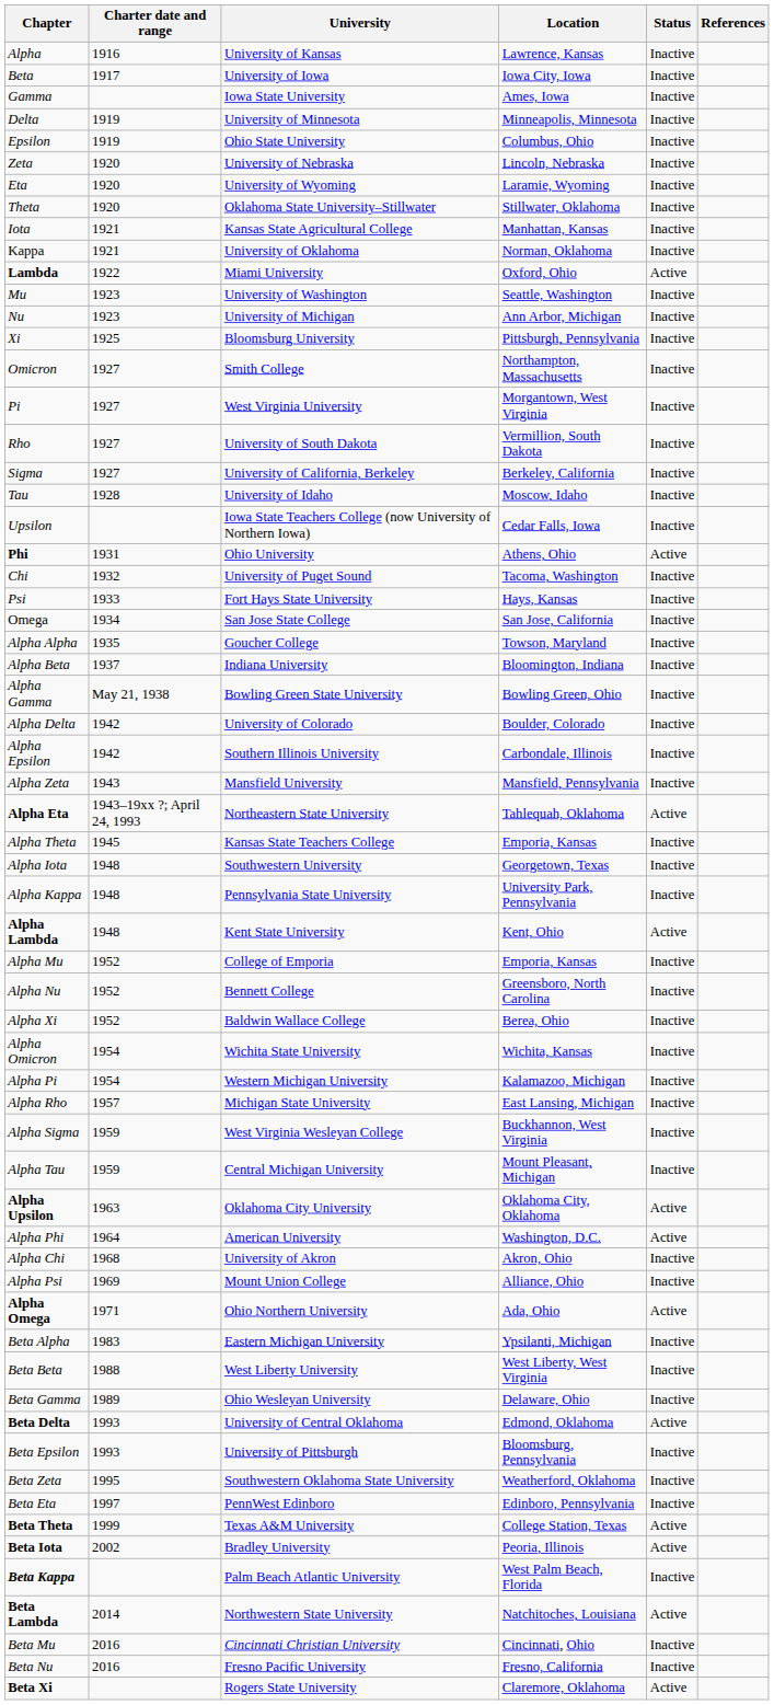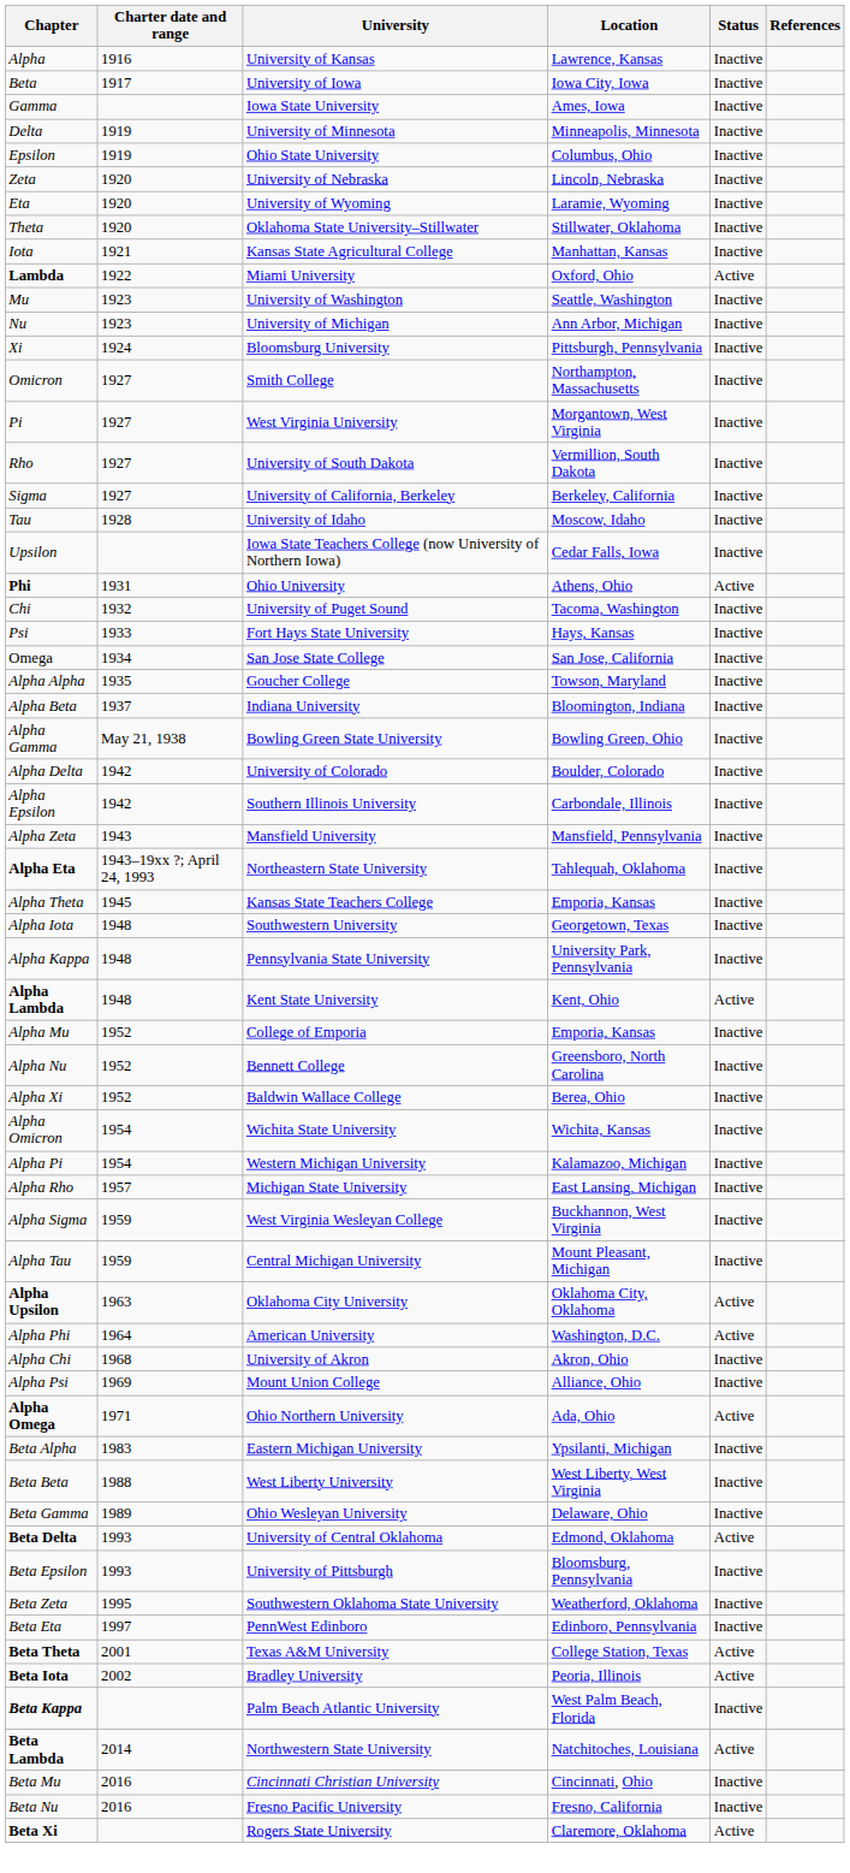 <table class="sortable wikitable" style="width:100%;">
 <tr>
 <th>Chapter</th>
 <th>Charter date and range</th>
 <th>University</th>
 <th>Location</th>
 <th>Status</th>
 <th>References</th>
 </tr>
 <tr>
 <td><em>Alpha</em></td>
 <td>1916</td>
 <td><a href='#'>University of Kansas</a></td>
 <td><a href='#'>Lawrence, Kansas</a></td>
 <td>Inactive</td>
 <td></td>
 </tr>
 <tr>
 <td><em>Beta</em></td>
 <td>1917</td>
 <td><a href='#'>University of Iowa</a></td>
 <td><a href='#'>Iowa City, Iowa</a></td>
 <td>Inactive</td>
 <td></td>
 </tr>
 <tr>
 <td><em>Gamma</em></td>
 <td></td>
 <td><a href='#'>Iowa State University</a></td>
 <td><a href='#'>Ames, Iowa</a></td>
 <td>Inactive</td>
 <td></td>
 </tr>
 <tr>
 <td><em>Delta</em></td>
 <td>1919</td>
 <td><a href='#'>University of Minnesota</a></td>
 <td><a href='#'>Minneapolis, Minnesota</a></td>
 <td>Inactive</td>
 <td></td>
 </tr>
 <tr>
 <td><em>Epsilon</em></td>
 <td>1919</td>
 <td><a href='#'>Ohio State University</a></td>
 <td><a href='#'>Columbus, Ohio</a></td>
 <td>Inactive</td>
 <td></td>
 </tr>
 <tr>
 <td><em>Zeta</em></td>
 <td>1920</td>
 <td><a href='#'>University of Nebraska</a></td>
 <td><a href='#'>Lincoln, Nebraska</a></td>
 <td>Inactive</td>
 <td></td>
 </tr>
 <tr>
 <td><em>Eta</em></td>
 <td>1920</td>
 <td><a href='#'>University of Wyoming</a></td>
 <td><a href='#'>Laramie, Wyoming</a></td>
 <td>Inactive</td>
 <td></td>
 </tr>
 <tr>
 <td><em>Theta</em></td>
 <td>1920</td>
 <td><a href='#'>Oklahoma State University–Stillwater</a></td>
 <td><a href='#'>Stillwater, Oklahoma</a></td>
 <td>Inactive</td>
 <td></td>
 </tr>
 <tr>
 <td><em>Iota</em></td>
 <td>1921</td>
 <td><a href='#'>Kansas State Agricultural College</a></td>
 <td><a href='#'>Manhattan, Kansas</a></td>
 <td>Inactive</td>
 <td></td>
 </tr>
 <tr>
-<td>Kappa</td>
-<td>1921</td>
-<td><a href='#'>University of Oklahoma</a></td>
-<td><a href='#'>Norman, Oklahoma</a></td>
-<td>Inactive</td>
-<td></td>
-</tr>
-<tr>
 <td><strong>Lambda</strong></td>
 <td>1922</td>
 <td><a href='#'>Miami University</a></td>
 <td><a href='#'>Oxford, Ohio</a></td>
 <td>Active</td>
 <td></td>
 </tr>
 <tr>
 <td><em>Mu</em></td>
 <td>1923</td>
 <td><a href='#'>University of Washington</a></td>
 <td><a href='#'>Seattle, Washington</a></td>
 <td>Inactive</td>
 <td></td>
 </tr>
 <tr>
 <td><em>Nu</em></td>
 <td>1923</td>
 <td><a href='#'>University of Michigan</a></td>
 <td><a href='#'>Ann Arbor, Michigan</a></td>
 <td>Inactive</td>
 <td></td>
 </tr>
 <tr>
 <td><em>Xi</em></td>
-<td>1925</td>
+<td>1924</td>
 <td><a href='#'>Bloomsburg University</a></td>
 <td><a href='#'>Pittsburgh, Pennsylvania</a></td>
 <td>Inactive</td>
 <td></td>
 </tr>
 <tr>
 <td><em>Omicron</em></td>
 <td>1927</td>
 <td><a href='#'>Smith College</a></td>
 <td><a href='#'>Northampton, Massachusetts</a></td>
 <td>Inactive</td>
 <td></td>
 </tr>
 <tr>
 <td><em>Pi</em></td>
 <td>1927</td>
 <td><a href='#'>West Virginia University</a></td>
 <td><a href='#'>Morgantown, West Virginia</a></td>
 <td>Inactive</td>
 <td></td>
 </tr>
 <tr>
 <td><em>Rho</em></td>
 <td>1927</td>
 <td><a href='#'>University of South Dakota</a></td>
 <td><a href='#'>Vermillion, South Dakota</a></td>
 <td>Inactive</td>
 <td></td>
 </tr>
 <tr>
 <td><em>Sigma</em></td>
 <td>1927</td>
 <td><a href='#'>University of California, Berkeley</a></td>
 <td><a href='#'>Berkeley, California</a></td>
 <td>Inactive</td>
 <td></td>
 </tr>
 <tr>
 <td><em>Tau</em></td>
 <td>1928</td>
 <td><a href='#'>University of Idaho</a></td>
 <td><a href='#'>Moscow, Idaho</a></td>
 <td>Inactive</td>
 <td></td>
 </tr>
 <tr>
 <td><em>Upsilon</em></td>
 <td></td>
 <td><a href='#'>Iowa State Teachers College</a> (now University of Northern Iowa)</td>
 <td><a href='#'>Cedar Falls, Iowa</a></td>
 <td>Inactive</td>
 <td></td>
 </tr>
 <tr>
 <td><strong>Phi</strong></td>
 <td>1931</td>
 <td><a href='#'>Ohio University</a></td>
 <td><a href='#'>Athens, Ohio</a></td>
 <td>Active</td>
 <td></td>
 </tr>
 <tr>
 <td><em>Chi</em></td>
 <td>1932</td>
 <td><a href='#'>University of Puget Sound</a></td>
 <td><a href='#'>Tacoma, Washington</a></td>
 <td>Inactive</td>
 <td></td>
 </tr>
 <tr>
 <td><em>Psi</em></td>
 <td>1933</td>
 <td><a href='#'>Fort Hays State University</a></td>
 <td><a href='#'>Hays, Kansas</a></td>
 <td>Inactive</td>
 <td></td>
 </tr>
 <tr>
 <td>Omega</td>
 <td>1934</td>
 <td><a href='#'>San Jose State College</a></td>
 <td><a href='#'>San Jose, California</a></td>
 <td>Inactive</td>
 <td></td>
 </tr>
 <tr>
 <td><em>Alpha Alpha</em></td>
 <td>1935</td>
 <td><a href='#'>Goucher College</a></td>
 <td><a href='#'>Towson, Maryland</a></td>
 <td>Inactive</td>
 <td></td>
 </tr>
 <tr>
 <td><em>Alpha Beta</em></td>
 <td>1937</td>
 <td><a href='#'>Indiana University</a></td>
 <td><a href='#'>Bloomington, Indiana</a></td>
 <td>Inactive</td>
 <td></td>
 </tr>
 <tr>
 <td><em>Alpha Gamma</em></td>
 <td>May 21, 1938</td>
 <td><a href='#'>Bowling Green State University</a></td>
 <td><a href='#'>Bowling Green, Ohio</a></td>
 <td>Inactive</td>
 <td></td>
 </tr>
 <tr>
 <td><em>Alpha Delta</em></td>
 <td>1942</td>
 <td><a href='#'>University of Colorado</a></td>
 <td><a href='#'>Boulder, Colorado</a></td>
 <td>Inactive</td>
 <td></td>
 </tr>
 <tr>
 <td><em>Alpha Epsilon</em></td>
 <td>1942</td>
 <td><a href='#'>Southern Illinois University</a></td>
 <td><a href='#'>Carbondale, Illinois</a></td>
 <td>Inactive</td>
 <td></td>
 </tr>
 <tr>
 <td><em>Alpha Zeta</em></td>
 <td>1943</td>
 <td><a href='#'>Mansfield University</a></td>
 <td><a href='#'>Mansfield, Pennsylvania</a></td>
 <td>Inactive</td>
 <td></td>
 </tr>
 <tr>
 <td><strong>Alpha Eta</strong></td>
 <td>1943–19xx ?; April 24, 1993</td>
 <td><a href='#'>Northeastern State University</a></td>
 <td><a href='#'>Tahlequah, Oklahoma</a></td>
-<td>Active</td>
+<td>Inactive</td>
 <td></td>
 </tr>
 <tr>
 <td><em>Alpha Theta</em></td>
 <td>1945</td>
 <td><a href='#'>Kansas State Teachers College</a></td>
 <td><a href='#'>Emporia, Kansas</a></td>
 <td>Inactive</td>
 <td></td>
 </tr>
 <tr>
 <td><em>Alpha Iota</em></td>
 <td>1948</td>
 <td><a href='#'>Southwestern University</a></td>
 <td><a href='#'>Georgetown, Texas</a></td>
 <td>Inactive</td>
 <td></td>
 </tr>
 <tr>
 <td><em>Alpha Kappa</em></td>
 <td>1948</td>
 <td><a href='#'>Pennsylvania State University</a></td>
 <td><a href='#'>University Park, Pennsylvania</a></td>
 <td>Inactive</td>
 <td></td>
 </tr>
 <tr>
 <td><strong>Alpha Lambda</strong></td>
 <td>1948</td>
 <td><a href='#'>Kent State University</a></td>
 <td><a href='#'>Kent, Ohio</a></td>
 <td>Active</td>
 <td></td>
 </tr>
 <tr>
 <td><em>Alpha Mu</em></td>
 <td>1952</td>
 <td><a href='#'>College of Emporia</a></td>
 <td><a href='#'>Emporia, Kansas</a></td>
 <td>Inactive</td>
 <td></td>
 </tr>
 <tr>
 <td><em>Alpha Nu</em></td>
 <td>1952</td>
 <td><a href='#'>Bennett College</a></td>
 <td><a href='#'>Greensboro, North Carolina</a></td>
 <td>Inactive</td>
 <td></td>
 </tr>
 <tr>
 <td><em>Alpha Xi</em></td>
 <td>1952</td>
 <td><a href='#'>Baldwin Wallace College</a></td>
 <td><a href='#'>Berea, Ohio</a></td>
 <td>Inactive</td>
 <td></td>
 </tr>
 <tr>
 <td><em>Alpha Omicron</em></td>
 <td>1954</td>
 <td><a href='#'>Wichita State University</a></td>
 <td><a href='#'>Wichita, Kansas</a></td>
 <td>Inactive</td>
 <td></td>
 </tr>
 <tr>
 <td><em>Alpha Pi</em></td>
 <td>1954</td>
 <td><a href='#'>Western Michigan University</a></td>
 <td><a href='#'>Kalamazoo, Michigan</a></td>
 <td>Inactive</td>
 <td></td>
 </tr>
 <tr>
 <td><em>Alpha Rho</em></td>
 <td>1957</td>
 <td><a href='#'>Michigan State University</a></td>
 <td><a href='#'>East Lansing, Michigan</a></td>
 <td>Inactive</td>
 <td></td>
 </tr>
 <tr>
 <td><em>Alpha Sigma</em></td>
 <td>1959</td>
 <td><a href='#'>West Virginia Wesleyan College</a></td>
 <td><a href='#'>Buckhannon, West Virginia</a></td>
 <td>Inactive</td>
 <td></td>
 </tr>
 <tr>
 <td><em>Alpha Tau</em></td>
 <td>1959</td>
 <td><a href='#'>Central Michigan University</a></td>
 <td><a href='#'>Mount Pleasant, Michigan</a></td>
 <td>Inactive</td>
 <td></td>
 </tr>
 <tr>
 <td><strong>Alpha Upsilon</strong></td>
 <td>1963</td>
 <td><a href='#'>Oklahoma City University</a></td>
 <td><a href='#'>Oklahoma City, Oklahoma</a></td>
 <td>Active</td>
 <td></td>
 </tr>
 <tr>
 <td><em>Alpha Phi</em></td>
 <td>1964</td>
 <td><a href='#'>American University</a></td>
 <td><a href='#'>Washington, D.C.</a></td>
 <td>Active</td>
 <td></td>
 </tr>
 <tr>
 <td><em>Alpha Chi</em></td>
 <td>1968</td>
 <td><a href='#'>University of Akron</a></td>
 <td><a href='#'>Akron, Ohio</a></td>
 <td>Inactive</td>
 <td></td>
 </tr>
 <tr>
 <td><em>Alpha Psi</em></td>
 <td>1969</td>
 <td><a href='#'>Mount Union College</a></td>
 <td><a href='#'>Alliance, Ohio</a></td>
 <td>Inactive</td>
 <td></td>
 </tr>
 <tr>
 <td><strong>Alpha Omega</strong></td>
 <td>1971</td>
 <td><a href='#'>Ohio Northern University</a></td>
 <td><a href='#'>Ada, Ohio</a></td>
 <td>Active</td>
 <td></td>
 </tr>
 <tr>
 <td><em>Beta Alpha</em></td>
 <td>1983</td>
 <td><a href='#'>Eastern Michigan University</a></td>
 <td><a href='#'>Ypsilanti, Michigan</a></td>
 <td>Inactive</td>
 <td></td>
 </tr>
 <tr>
 <td><em>Beta Beta</em></td>
 <td>1988</td>
 <td><a href='#'>West Liberty University</a></td>
 <td><a href='#'>West Liberty, West Virginia</a></td>
 <td>Inactive</td>
 <td></td>
 </tr>
 <tr>
 <td><em>Beta Gamma</em></td>
 <td>1989</td>
 <td><a href='#'>Ohio Wesleyan University</a></td>
 <td><a href='#'>Delaware, Ohio</a></td>
 <td>Inactive</td>
 <td></td>
 </tr>
 <tr>
 <td><strong>Beta Delta</strong></td>
 <td>1993</td>
 <td><a href='#'>University of Central Oklahoma</a></td>
 <td><a href='#'>Edmond, Oklahoma</a></td>
 <td>Active</td>
 <td></td>
 </tr>
 <tr>
 <td><em>Beta Epsilon</em></td>
 <td>1993</td>
 <td><a href='#'>University of Pittsburgh</a></td>
 <td><a href='#'>Bloomsburg, Pennsylvania</a></td>
 <td>Inactive</td>
 <td></td>
 </tr>
 <tr>
 <td><em>Beta Zeta</em></td>
 <td>1995</td>
 <td><a href='#'>Southwestern Oklahoma State University</a></td>
 <td><a href='#'>Weatherford, Oklahoma</a></td>
 <td>Inactive</td>
 <td></td>
 </tr>
 <tr>
 <td><em>Beta Eta</em></td>
 <td>1997</td>
 <td><a href='#'>PennWest Edinboro</a></td>
 <td><a href='#'>Edinboro, Pennsylvania</a></td>
 <td>Inactive</td>
 <td></td>
 </tr>
 <tr>
 <td><strong>Beta Theta</strong></td>
-<td>1999</td>
+<td>2001</td>
 <td><a href='#'>Texas A&M University</a></td>
 <td><a href='#'>College Station, Texas</a></td>
 <td>Active</td>
 <td></td>
 </tr>
 <tr>
 <td><strong>Beta Iota</strong></td>
 <td>2002</td>
 <td><a href='#'>Bradley University</a></td>
 <td><a href='#'>Peoria, Illinois</a></td>
 <td>Active</td>
 <td></td>
 </tr>
 <tr>
 <td><strong><em>Beta Kappa</em></strong></td>
 <td></td>
 <td><a href='#'>Palm Beach Atlantic University</a></td>
 <td><a href='#'>West Palm Beach, Florida</a></td>
 <td>Inactive</td>
 <td></td>
 </tr>
 <tr>
 <td><strong>Beta Lambda</strong></td>
 <td>2014</td>
 <td><a href='#'>Northwestern State University</a></td>
 <td><a href='#'>Natchitoches, Louisiana</a></td>
 <td>Active</td>
 <td></td>
 </tr>
 <tr>
 <td><em>Beta Mu</em></td>
 <td>2016</td>
 <td><em><a href='#'>Cincinnati Christian University</a></em></td>
 <td><a href='#'>Cincinnati</a>, <a href='#'>Ohio</a></td>
 <td>Inactive</td>
 <td></td>
 </tr>
 <tr>
 <td><em>Beta Nu</em></td>
 <td>2016</td>
 <td><a href='#'>Fresno Pacific University</a></td>
 <td><a href='#'>Fresno, California</a></td>
 <td>Inactive</td>
 <td></td>
 </tr>
 <tr>
 <td><strong>Beta Xi</strong></td>
 <td></td>
 <td><a href='#'>Rogers State University</a></td>
 <td><a href='#'>Claremore, Oklahoma</a></td>
 <td>Active</td>
 <td></td>
 </tr>
 </table>
